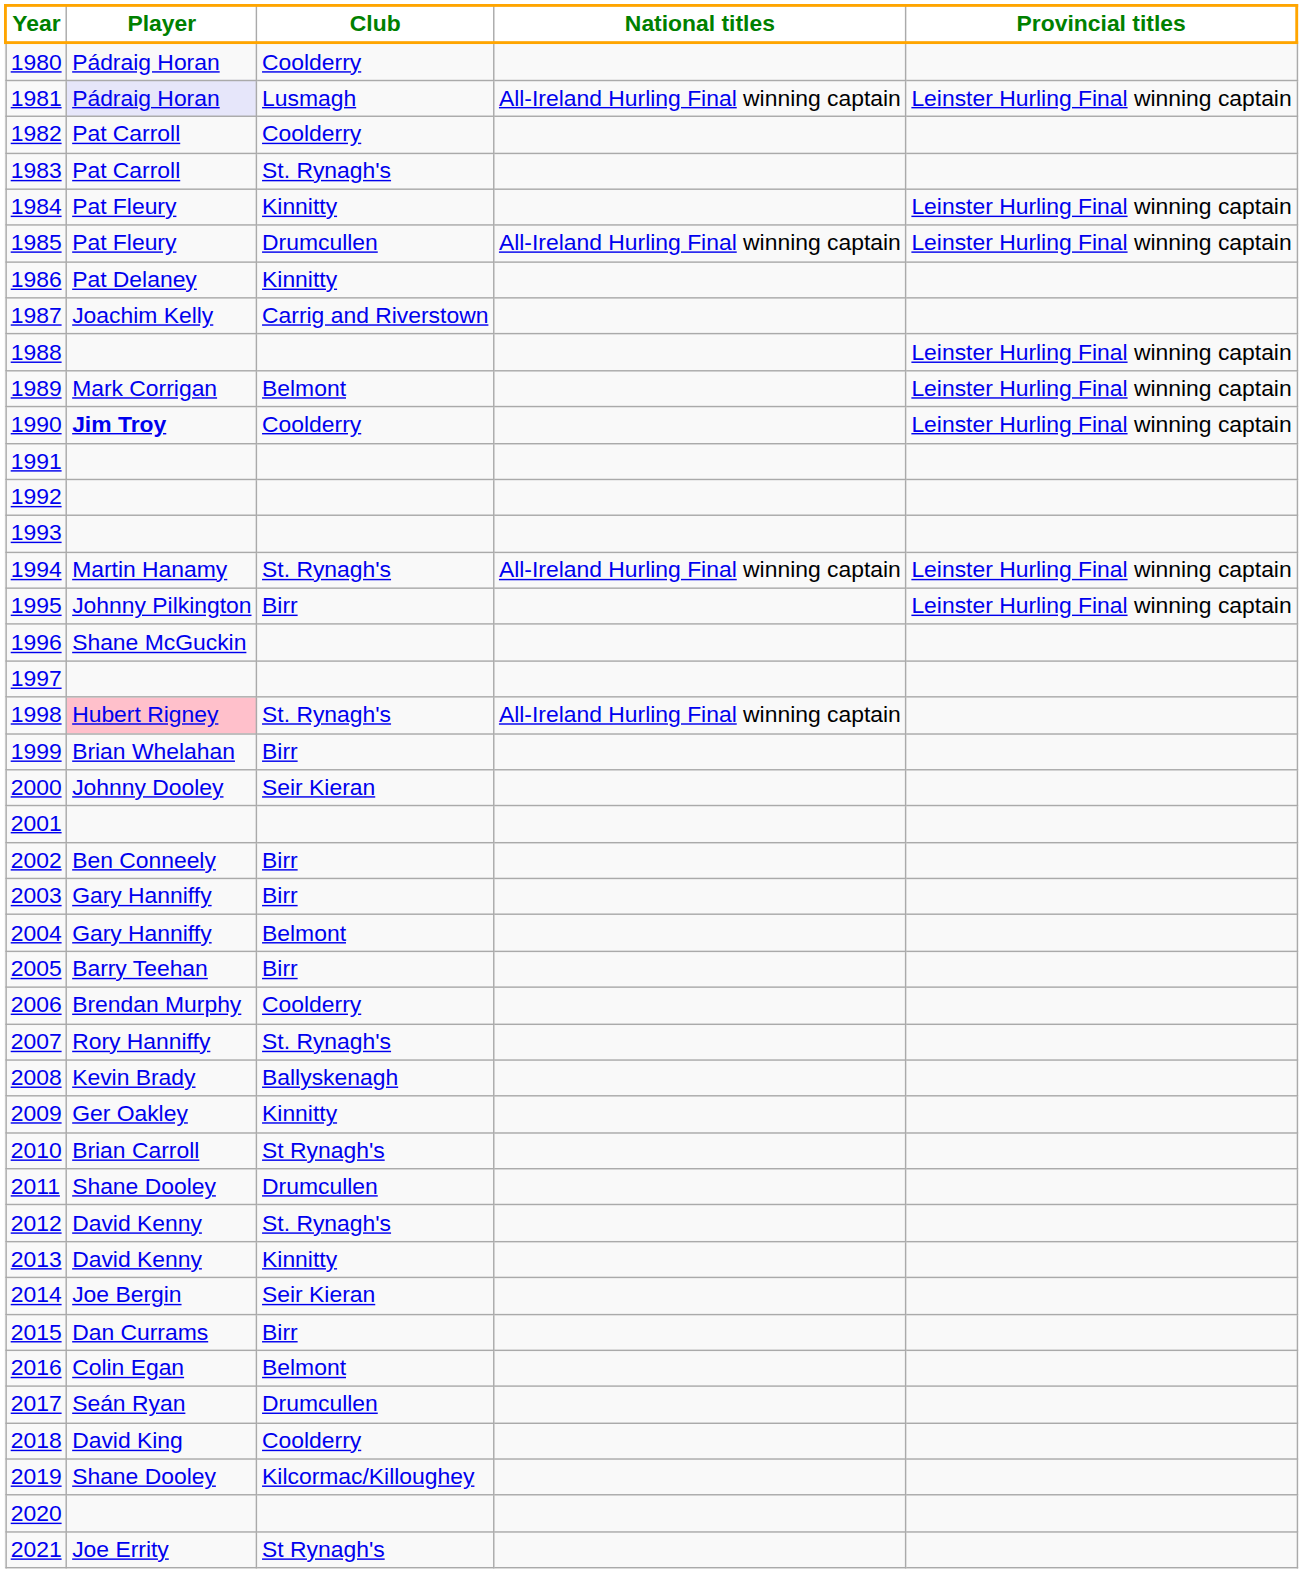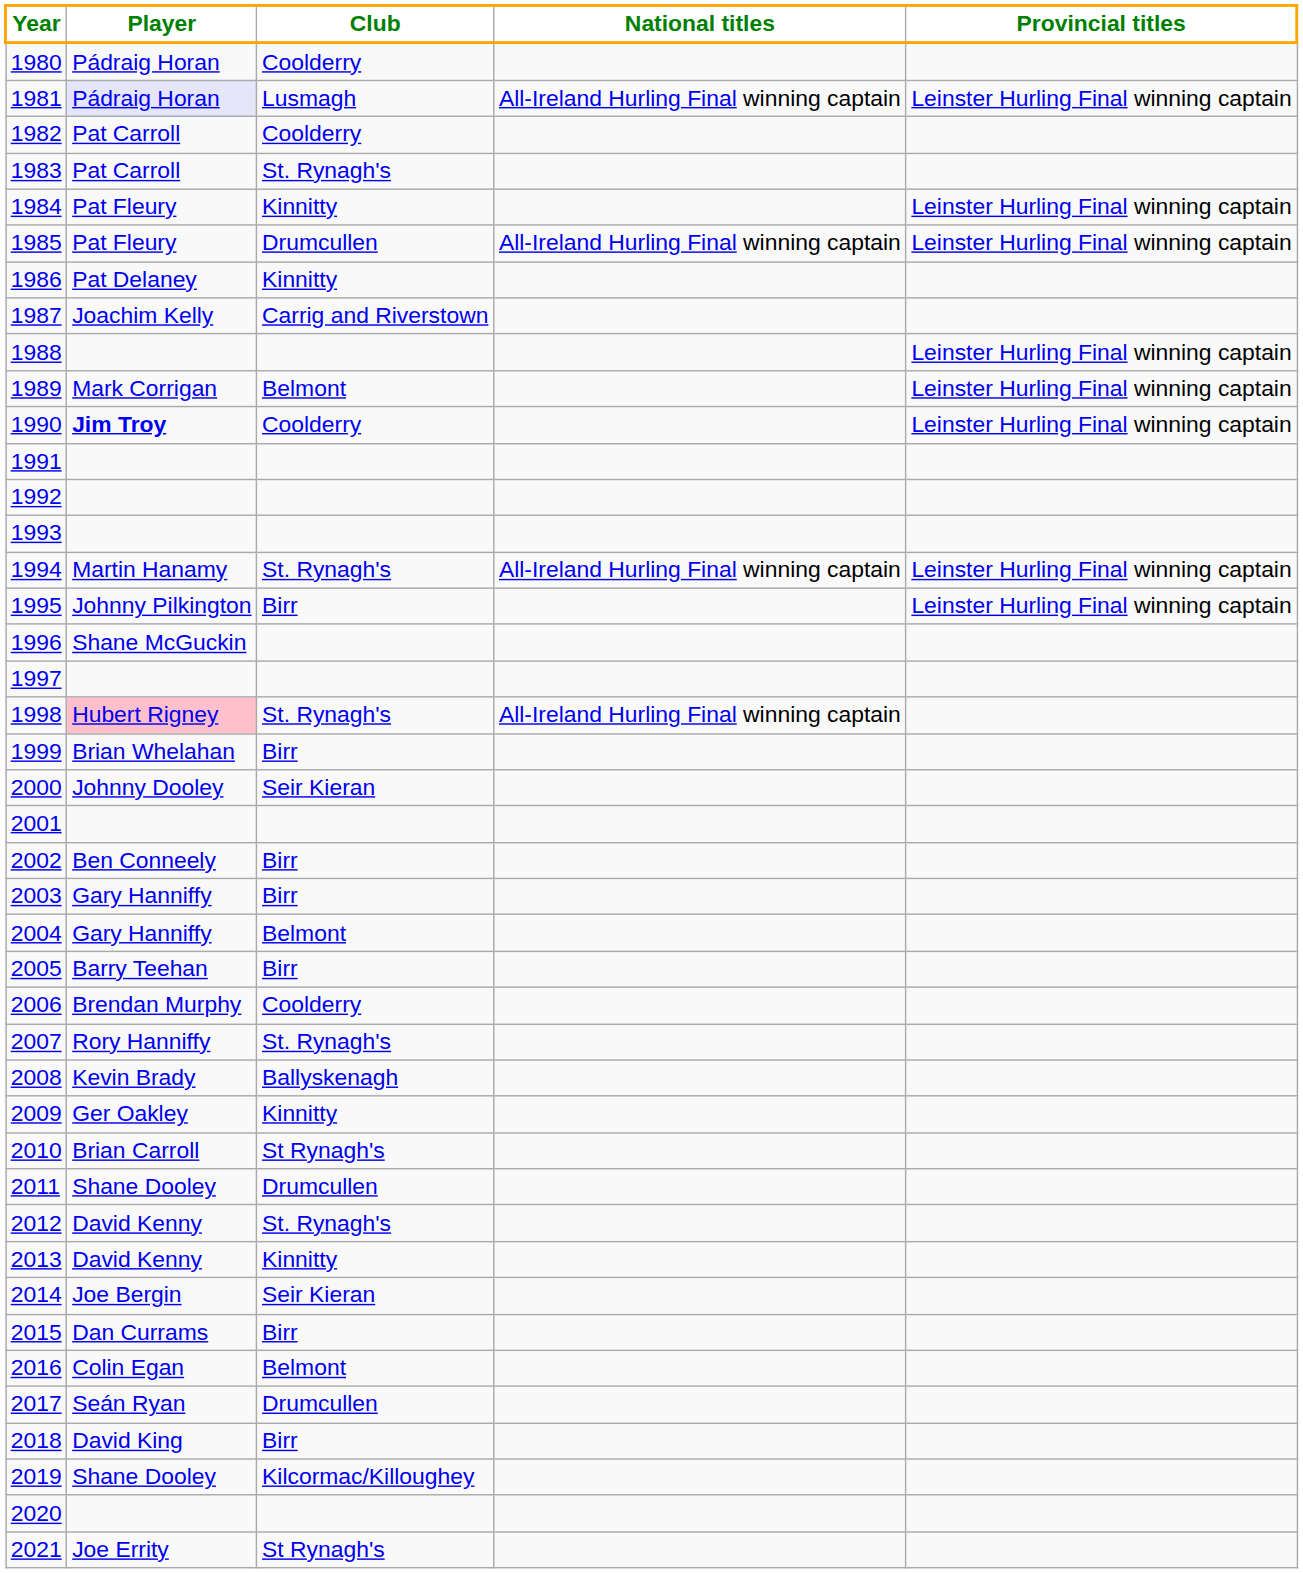 <table class="wikitable">
 <tr style="text-align:center;background:white;color:green;border:2px solid orange">
 <td><strong>Year</strong></td>
 <td><strong>Player</strong></td>
 <td><strong>Club</strong></td>
 <td><strong>National titles</strong></td>
 <td><strong>Provincial titles</strong></td>
 </tr>
 <tr>
 <td><a href='#'>1980</a></td>
 <td style="text-align:left;"><a href='#'>Pádraig Horan</a></td>
 <td style="text-align:left;"><a href='#'>Coolderry</a></td>
 <td></td>
 <td></td>
 </tr>
 <tr>
 <td><a href='#'>1981</a></td>
 <td style="background: lavender; text-align:left;"><a href='#'>Pádraig Horan</a></td>
 <td style="text-align:left;"><a href='#'>Lusmagh</a></td>
 <td><a href='#'>All-Ireland Hurling Final</a> winning captain</td>
 <td><a href='#'>Leinster Hurling Final</a> winning captain</td>
 </tr>
 <tr>
 <td><a href='#'>1982</a></td>
 <td style="text-align:left;"><a href='#'>Pat Carroll</a></td>
 <td style="text-align:left;"><a href='#'>Coolderry</a></td>
 <td></td>
 <td></td>
 </tr>
 <tr>
 <td><a href='#'>1983</a></td>
 <td style="text-align:left;"><a href='#'>Pat Carroll</a></td>
 <td style="text-align:left;"><a href='#'>St. Rynagh's</a></td>
 <td></td>
 <td></td>
 </tr>
 <tr>
 <td><a href='#'>1984</a></td>
 <td style="text-align:left;"><a href='#'>Pat Fleury</a></td>
 <td style="text-align:left;"><a href='#'>Kinnitty</a></td>
 <td></td>
 <td><a href='#'>Leinster Hurling Final</a> winning captain</td>
 </tr>
 <tr>
 <td><a href='#'>1985</a></td>
 <td style="text-align:left;"><a href='#'>Pat Fleury</a></td>
 <td style="text-align:left;"><a href='#'>Drumcullen</a></td>
 <td><a href='#'>All-Ireland Hurling Final</a> winning captain</td>
 <td><a href='#'>Leinster Hurling Final</a> winning captain</td>
 </tr>
 <tr>
 <td><a href='#'>1986</a></td>
 <td style="text-align:left;"><a href='#'>Pat Delaney</a></td>
 <td style="text-align:left;"><a href='#'>Kinnitty</a></td>
 <td></td>
 <td></td>
 </tr>
 <tr>
 <td><a href='#'>1987</a></td>
 <td style="text-align:left;"><a href='#'>Joachim Kelly</a></td>
 <td style="text-align:left;"><a href='#'>Carrig and Riverstown</a></td>
 <td></td>
 <td></td>
 </tr>
 <tr>
 <td><a href='#'>1988</a></td>
 <td style="text-align:left;"></td>
 <td style="text-align:left;"></td>
 <td></td>
 <td><a href='#'>Leinster Hurling Final</a> winning captain</td>
 </tr>
 <tr>
 <td><a href='#'>1989</a></td>
 <td style="text-align:left;"><a href='#'>Mark Corrigan</a></td>
 <td style="text-align:left;"><a href='#'>Belmont</a></td>
 <td></td>
 <td><a href='#'>Leinster Hurling Final</a> winning captain</td>
 </tr>
 <tr>
 <td><a href='#'>1990</a></td>
 <td style="text-align:left;"><strong><a href='#'>Jim Troy</a></strong></td>
 <td style="text-align:left;"><a href='#'>Coolderry</a></td>
 <td></td>
 <td><a href='#'>Leinster Hurling Final</a> winning captain</td>
 </tr>
 <tr>
 <td><a href='#'>1991</a></td>
 <td style="text-align:left;"></td>
 <td style="text-align:left;"></td>
 <td></td>
 <td></td>
 </tr>
 <tr>
 <td><a href='#'>1992</a></td>
 <td style="text-align:left;"></td>
 <td style="text-align:left;"></td>
 <td></td>
 <td></td>
 </tr>
 <tr>
 <td><a href='#'>1993</a></td>
 <td style="text-align:left;"></td>
 <td style="text-align:left;"></td>
 <td></td>
 <td></td>
 </tr>
 <tr>
 <td><a href='#'>1994</a></td>
 <td style="text-align:left;"><a href='#'>Martin Hanamy</a></td>
 <td style="text-align:left;"><a href='#'>St. Rynagh's</a></td>
 <td><a href='#'>All-Ireland Hurling Final</a> winning captain</td>
 <td><a href='#'>Leinster Hurling Final</a> winning captain</td>
 </tr>
 <tr>
 <td><a href='#'>1995</a></td>
 <td style="text-align:left;"><a href='#'>Johnny Pilkington</a></td>
 <td style="text-align:left;"><a href='#'>Birr</a></td>
 <td></td>
 <td><a href='#'>Leinster Hurling Final</a> winning captain</td>
 </tr>
 <tr>
 <td><a href='#'>1996</a></td>
 <td style="text-align:left;"><a href='#'>Shane McGuckin</a></td>
 <td style="text-align:left;"></td>
 <td></td>
 <td></td>
 </tr>
 <tr>
 <td><a href='#'>1997</a></td>
 <td style="text-align:left;"></td>
 <td style="text-align:left;"></td>
 <td></td>
 <td></td>
 </tr>
 <tr>
 <td><a href='#'>1998</a></td>
 <td style="background: pink; text-align:left;"><a href='#'>Hubert Rigney</a></td>
 <td style="text-align:left;"><a href='#'>St. Rynagh's</a></td>
 <td><a href='#'>All-Ireland Hurling Final</a> winning captain</td>
 <td></td>
 </tr>
 <tr>
 <td><a href='#'>1999</a></td>
 <td style="text-align:left;"><a href='#'>Brian Whelahan</a></td>
 <td style="text-align:left;"><a href='#'>Birr</a></td>
 <td></td>
 <td></td>
 </tr>
 <tr>
 <td><a href='#'>2000</a></td>
 <td style="text-align:left;"><a href='#'>Johnny Dooley</a></td>
 <td style="text-align:left;"><a href='#'>Seir Kieran</a></td>
 <td></td>
 <td></td>
 </tr>
 <tr>
 <td><a href='#'>2001</a></td>
 <td style="text-align:left;"></td>
 <td style="text-align:left;"></td>
 <td></td>
 <td></td>
 </tr>
 <tr>
 <td><a href='#'>2002</a></td>
 <td style="text-align:left;"><a href='#'>Ben Conneely</a></td>
 <td style="text-align:left;"><a href='#'>Birr</a></td>
 <td></td>
 <td></td>
 </tr>
 <tr>
 <td><a href='#'>2003</a></td>
 <td style="text-align:left;"><a href='#'>Gary Hanniffy</a></td>
 <td style="text-align:left;"><a href='#'>Birr</a></td>
 <td></td>
 <td></td>
 </tr>
 <tr>
 <td><a href='#'>2004</a></td>
 <td style="text-align:left;"><a href='#'>Gary Hanniffy</a></td>
 <td style="text-align:left;"><a href='#'>Belmont</a></td>
 <td></td>
 <td></td>
 </tr>
 <tr>
 <td><a href='#'>2005</a></td>
 <td style="text-align:left;"><a href='#'>Barry Teehan</a></td>
 <td style="text-align:left;"><a href='#'>Birr</a></td>
 <td></td>
 <td></td>
 </tr>
 <tr>
 <td><a href='#'>2006</a></td>
 <td style="text-align:left;"><a href='#'>Brendan Murphy</a></td>
 <td style="text-align:left;"><a href='#'>Coolderry</a></td>
 <td></td>
 <td></td>
 </tr>
 <tr>
 <td><a href='#'>2007</a></td>
 <td style="text-align:left;"><a href='#'>Rory Hanniffy</a></td>
 <td style="text-align:left;"><a href='#'>St. Rynagh's</a></td>
 <td></td>
 <td></td>
 </tr>
 <tr>
 <td><a href='#'>2008</a></td>
 <td style="text-align:left;"><a href='#'>Kevin Brady</a></td>
 <td style="text-align:left;"><a href='#'>Ballyskenagh</a></td>
 <td></td>
 <td></td>
 </tr>
 <tr>
 <td><a href='#'>2009</a></td>
 <td style="text-align:left;"><a href='#'>Ger Oakley</a></td>
 <td style="text-align:left;"><a href='#'>Kinnitty</a></td>
 <td></td>
 <td></td>
 </tr>
 <tr>
 <td><a href='#'>2010</a></td>
 <td style="text-align:left;"><a href='#'>Brian Carroll</a></td>
 <td style="text-align:left;"><a href='#'>St Rynagh's</a></td>
 <td></td>
 <td></td>
 </tr>
 <tr>
 <td><a href='#'>2011</a></td>
 <td style="text-align:left;"><a href='#'>Shane Dooley</a></td>
 <td style="text-align:left;"><a href='#'>Drumcullen</a></td>
 <td></td>
 <td></td>
 </tr>
 <tr>
 <td><a href='#'>2012</a></td>
 <td style="text-align:left;"><a href='#'>David Kenny</a></td>
 <td style="text-align:left;"><a href='#'>St. Rynagh's</a></td>
 <td></td>
 <td></td>
 </tr>
 <tr>
 <td><a href='#'>2013</a></td>
 <td style="text-align:left;"><a href='#'>David Kenny</a></td>
 <td style="text-align:left;"><a href='#'>Kinnitty</a></td>
 <td></td>
 <td></td>
 </tr>
 <tr>
 <td><a href='#'>2014</a></td>
 <td style="text-align:left;"><a href='#'>Joe Bergin</a></td>
 <td style="text-align:left;"><a href='#'>Seir Kieran</a></td>
 <td></td>
 <td></td>
 </tr>
 <tr>
 <td><a href='#'>2015</a></td>
 <td style="text-align:left;"><a href='#'>Dan Currams</a></td>
 <td style="text-align:left;"><a href='#'>Birr</a></td>
 <td></td>
 <td></td>
 </tr>
 <tr>
 <td><a href='#'>2016</a></td>
 <td style="text-align:left;"><a href='#'>Colin Egan</a></td>
 <td style="text-align:left;"><a href='#'>Belmont</a></td>
 <td></td>
 <td></td>
 </tr>
 <tr>
 <td><a href='#'>2017</a></td>
 <td style="text-align:left;"><a href='#'>Seán Ryan</a></td>
 <td style="text-align:left;"><a href='#'>Drumcullen</a></td>
 <td></td>
 <td></td>
 </tr>
 <tr>
 <td><a href='#'>2018</a></td>
 <td style="text-align:left;"><a href='#'>David King</a></td>
-<td style="text-align:left;"><a href='#'>Coolderry</a></td>
+<td style="text-align:left;"><a href='#'>Birr</a></td>
 <td></td>
 <td></td>
 </tr>
 <tr>
 <td><a href='#'>2019</a></td>
 <td style="text-align:left;"><a href='#'>Shane Dooley</a></td>
 <td style="text-align:left;"><a href='#'>Kilcormac/Killoughey</a></td>
 <td></td>
 <td></td>
 </tr>
 <tr>
 <td><a href='#'>2020</a></td>
 <td style="text-align:left;"></td>
 <td style="text-align:left;"></td>
 <td></td>
 <td></td>
 </tr>
 <tr>
 <td><a href='#'>2021</a></td>
 <td style="text-align:left;"><a href='#'>Joe Errity</a></td>
 <td style="text-align:left;"><a href='#'>St Rynagh's</a></td>
 <td></td>
 <td></td>
 </tr>
 </table>
